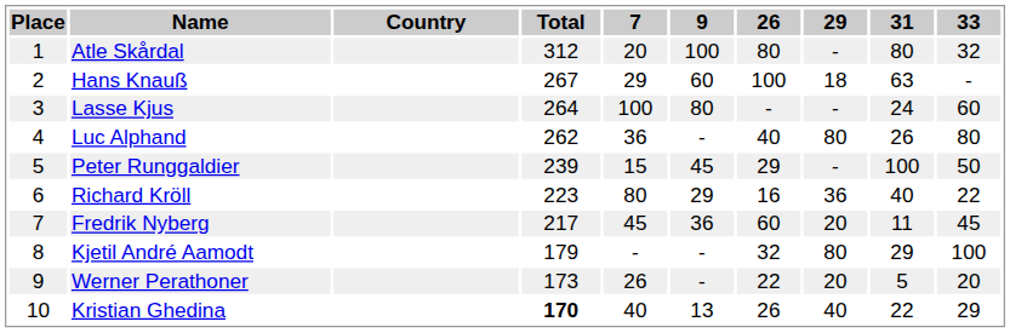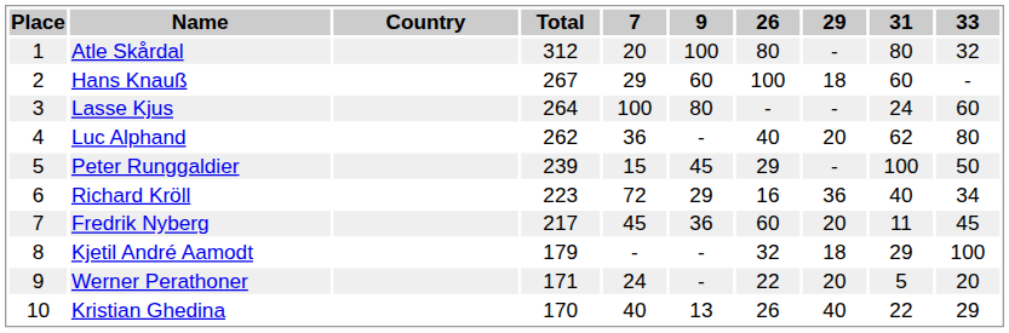 <table border="0" style="border: 1px solid #999; background-color:#FFFFFF; text-align:center; font-size:86%; line-height:15px;">
 <tr align="center" bgcolor="#CCCCCC">
 <th width=35>Place</th>
 <th width=170>Name</th>
 <th width=120>Country</th>
 <th width=50>Total</th>
 <th width=40>7</th>
 <th width=40>9</th>
 <th width=40>26</th>
 <th width=40>29</th>
 <th width=40>31</th>
 <th width=40>33</th>
 </tr>
 <tr bgcolor="#EFEFEF">
 <td>1</td>
 <td align="left"><a href='#'>Atle Skårdal</a></td>
 <td align="left"></td>
 <td>312</td>
 <td>20</td>
 <td>100</td>
 <td>80</td>
 <td>-</td>
 <td>80</td>
 <td>32</td>
 </tr>
 <tr>
 <td>2</td>
 <td align="left"><a href='#'>Hans Knauß</a></td>
 <td align="left"></td>
 <td>267</td>
 <td>29</td>
 <td>60</td>
 <td>100</td>
 <td>18</td>
-<td>63</td>
+<td>60</td>
 <td>-</td>
 </tr>
 <tr bgcolor="#EFEFEF">
 <td>3</td>
 <td align="left"><a href='#'>Lasse Kjus</a></td>
 <td align="left"></td>
 <td>264</td>
 <td>100</td>
 <td>80</td>
 <td>-</td>
 <td>-</td>
 <td>24</td>
 <td>60</td>
 </tr>
 <tr>
 <td>4</td>
 <td align="left"><a href='#'>Luc Alphand</a></td>
 <td align="left"></td>
 <td>262</td>
 <td>36</td>
 <td>-</td>
 <td>40</td>
-<td>80</td>
-<td>26</td>
+<td>20</td>
+<td>62</td>
 <td>80</td>
 </tr>
 <tr bgcolor="#EFEFEF">
 <td>5</td>
 <td align="left"><a href='#'>Peter Runggaldier</a></td>
 <td align="left"></td>
 <td>239</td>
 <td>15</td>
 <td>45</td>
 <td>29</td>
 <td>-</td>
 <td>100</td>
 <td>50</td>
 </tr>
 <tr>
 <td>6</td>
 <td align="left"><a href='#'>Richard Kröll</a></td>
 <td align="left"></td>
 <td>223</td>
-<td>80</td>
+<td>72</td>
 <td>29</td>
 <td>16</td>
 <td>36</td>
 <td>40</td>
-<td>22</td>
+<td>34</td>
 </tr>
 <tr bgcolor="#EFEFEF">
 <td>7</td>
 <td align="left"><a href='#'>Fredrik Nyberg</a></td>
 <td align="left"></td>
 <td>217</td>
 <td>45</td>
 <td>36</td>
 <td>60</td>
 <td>20</td>
 <td>11</td>
 <td>45</td>
 </tr>
 <tr>
 <td>8</td>
 <td align="left"><a href='#'>Kjetil André Aamodt</a></td>
 <td align="left"></td>
 <td>179</td>
 <td>-</td>
 <td>-</td>
 <td>32</td>
-<td>80</td>
+<td>18</td>
 <td>29</td>
 <td>100</td>
 </tr>
 <tr bgcolor="#EFEFEF">
 <td>9</td>
 <td align="left"><a href='#'>Werner Perathoner</a></td>
 <td align="left"></td>
-<td>173</td>
-<td>26</td>
+<td>171</td>
+<td>24</td>
 <td>-</td>
 <td>22</td>
 <td>20</td>
 <td>5</td>
 <td>20</td>
 </tr>
 <tr>
 <td>10</td>
 <td align="left"><a href='#'>Kristian Ghedina</a></td>
 <td align="left"></td>
-<td><strong>170</strong></td>
+<td>170</td>
 <td>40</td>
 <td>13</td>
 <td>26</td>
 <td>40</td>
 <td>22</td>
 <td>29</td>
 </tr>
 </table>
